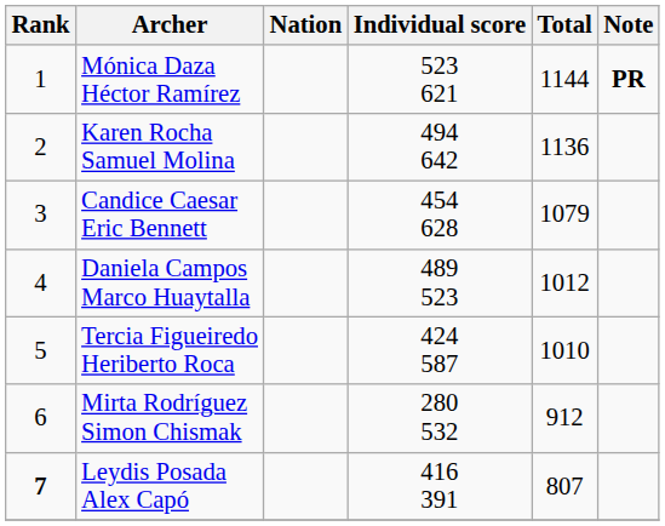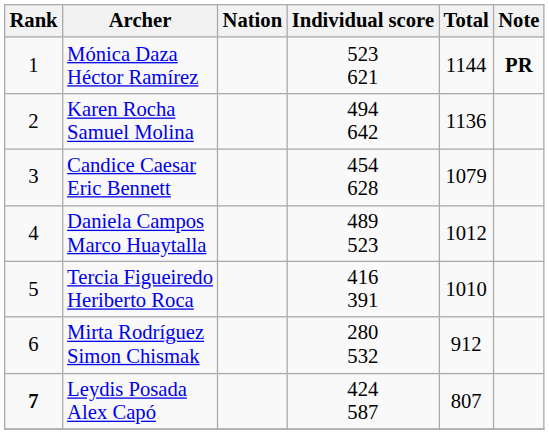 <table class="wikitable sortable" style="text-align:center">
 <tr>
 <th>Rank</th>
 <th>Archer</th>
 <th>Nation</th>
 <th>Individual score</th>
 <th>Total</th>
 <th>Note</th>
 </tr>
 <tr>
 <td>1</td>
 <td align=left><a href='#'>Mónica Daza</a><br><a href='#'>Héctor Ramírez</a></td>
 <td align=left></td>
 <td>523<br>621</td>
 <td>1144</td>
 <td><strong>PR</strong></td>
 </tr>
 <tr>
 <td>2</td>
 <td align=left><a href='#'>Karen Rocha</a><br><a href='#'>Samuel Molina</a></td>
 <td align=left></td>
 <td>494<br>642</td>
 <td>1136</td>
 <td></td>
 </tr>
 <tr>
 <td>3</td>
 <td align=left><a href='#'>Candice Caesar</a><br><a href='#'>Eric Bennett</a></td>
 <td align=left></td>
 <td>454<br>628</td>
 <td>1079</td>
 <td></td>
 </tr>
 <tr>
 <td>4</td>
 <td align=left><a href='#'>Daniela Campos</a><br><a href='#'>Marco Huaytalla</a></td>
 <td align=left></td>
 <td>489<br>523</td>
 <td>1012</td>
 <td></td>
 </tr>
 <tr>
 <td>5</td>
 <td align=left><a href='#'>Tercia Figueiredo</a><br><a href='#'>Heriberto Roca</a></td>
 <td align=left></td>
-<td>424<br>587</td>
+<td>416<br>391</td>
 <td>1010</td>
 <td></td>
 </tr>
 <tr>
 <td>6</td>
 <td align=left><a href='#'>Mirta Rodríguez</a><br><a href='#'>Simon Chismak</a></td>
 <td align=left></td>
 <td>280<br>532</td>
 <td>912</td>
 <td></td>
 </tr>
 <tr>
 <td><strong>7</strong></td>
 <td align=left><a href='#'>Leydis Posada</a><br><a href='#'>Alex Capó</a></td>
 <td align=left></td>
-<td>416<br>391</td>
+<td>424<br>587</td>
 <td>807</td>
 <td></td>
 </tr>
 <tr>
 </tr>
 </table>
